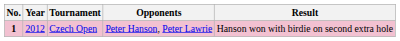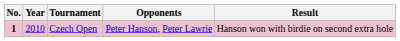 <table class="wikitable" style="font-size:95%;">
 <tr>
 <th>No.</th>
 <th>Year</th>
 <th>Tournament</th>
 <th>Opponents</th>
 <th>Result</th>
 </tr>
 <tr style="background:#F2C1D1;">
 <td align=center><strong>1</strong></td>
-<td><a href='#'>2012</a></td>
+<td><a href='#'>2010</a></td>
 <td><a href='#'>Czech Open</a></td>
 <td> <a href='#'>Peter Hanson</a>,  <a href='#'>Peter Lawrie</a></td>
 <td>Hanson won with birdie on second extra hole</td>
 </tr>
 </table>
